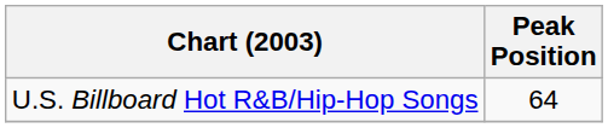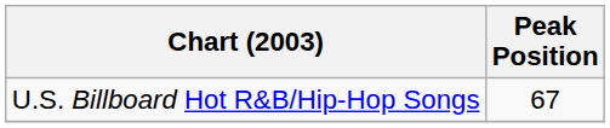 <table class="wikitable">
 <tr>
 <th>Chart (2003)</th>
 <th>Peak<br>Position</th>
 </tr>
 <tr>
 <td>U.S. <em>Billboard</em> <a href='#'>Hot R&B/Hip-Hop Songs</a></td>
-<td align="center">64</td>
+<td align="center">67</td>
 </tr>
 <tr>
 </tr>
 </table>
